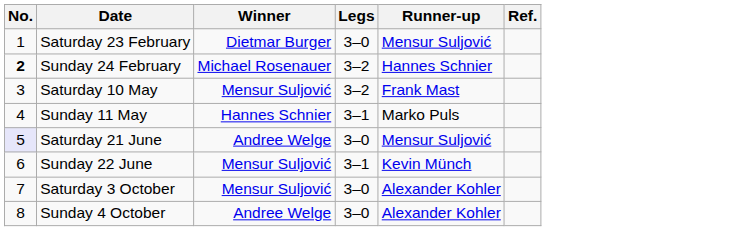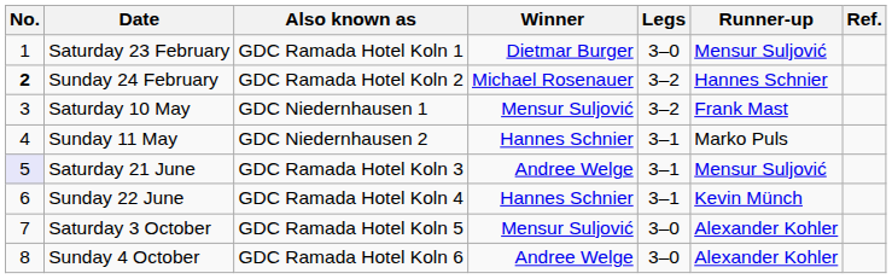 <table class="wikitable">
 <tr>
 <th>No.</th>
 <th>Date</th>
+<th>Also known as</th>
 <th>Winner</th>
 <th>Legs</th>
 <th>Runner-up</th>
 <th>Ref.</th>
 </tr>
 <tr>
 <td align=center>1</td>
 <td>Saturday 23 February</td>
+<td>GDC Ramada Hotel Koln 1</td>
 <td align=right><a href='#'>Dietmar Burger</a> </td>
 <td align=center>3–0</td>
 <td> <a href='#'>Mensur Suljović</a></td>
 <td></td>
 </tr>
 <tr>
 <td align=center><strong>2</strong></td>
 <td>Sunday 24 February</td>
+<td>GDC Ramada Hotel Koln 2</td>
 <td align=right><a href='#'>Michael Rosenauer</a> </td>
 <td align=center>3–2</td>
 <td> <a href='#'>Hannes Schnier</a></td>
 <td></td>
 </tr>
 <tr>
 <td align=center>3</td>
 <td>Saturday 10 May</td>
+<td>GDC Niedernhausen 1</td>
 <td align=right><a href='#'>Mensur Suljović</a> </td>
 <td align=center>3–2</td>
 <td> <a href='#'>Frank Mast</a></td>
 <td></td>
 </tr>
 <tr>
 <td align=center>4</td>
 <td>Sunday 11 May</td>
+<td>GDC Niedernhausen 2</td>
 <td align=right><a href='#'>Hannes Schnier</a> </td>
 <td align=center>3–1</td>
 <td> Marko Puls</td>
 <td></td>
 </tr>
 <tr>
 <td align=center style="background: lavender;">5</td>
 <td>Saturday 21 June</td>
+<td>GDC Ramada Hotel Koln 3</td>
 <td align=right><a href='#'>Andree Welge</a> </td>
-<td align=center>3–0</td>
+<td align=center>3–1</td>
 <td> <a href='#'>Mensur Suljović</a></td>
 <td></td>
 </tr>
 <tr>
 <td align=center>6</td>
 <td>Sunday 22 June</td>
-<td align=right><a href='#'>Mensur Suljović</a> </td>
+<td>GDC Ramada Hotel Koln 4</td>
+<td align=right><a href='#'>Hannes Schnier</a> </td>
 <td align=center>3–1</td>
 <td> <a href='#'>Kevin Münch</a></td>
 <td></td>
 </tr>
 <tr>
 <td align=center>7</td>
 <td>Saturday 3 October</td>
+<td>GDC Ramada Hotel Koln 5</td>
 <td align=right><a href='#'>Mensur Suljović</a> </td>
 <td align=center>3–0</td>
 <td> <a href='#'>Alexander Kohler</a></td>
 <td></td>
 </tr>
 <tr>
 <td align=center>8</td>
 <td>Sunday 4 October</td>
+<td>GDC Ramada Hotel Koln 6</td>
 <td align=right><a href='#'>Andree Welge</a> </td>
 <td align=center>3–0</td>
 <td> <a href='#'>Alexander Kohler</a></td>
 <td></td>
 </tr>
 </table>
